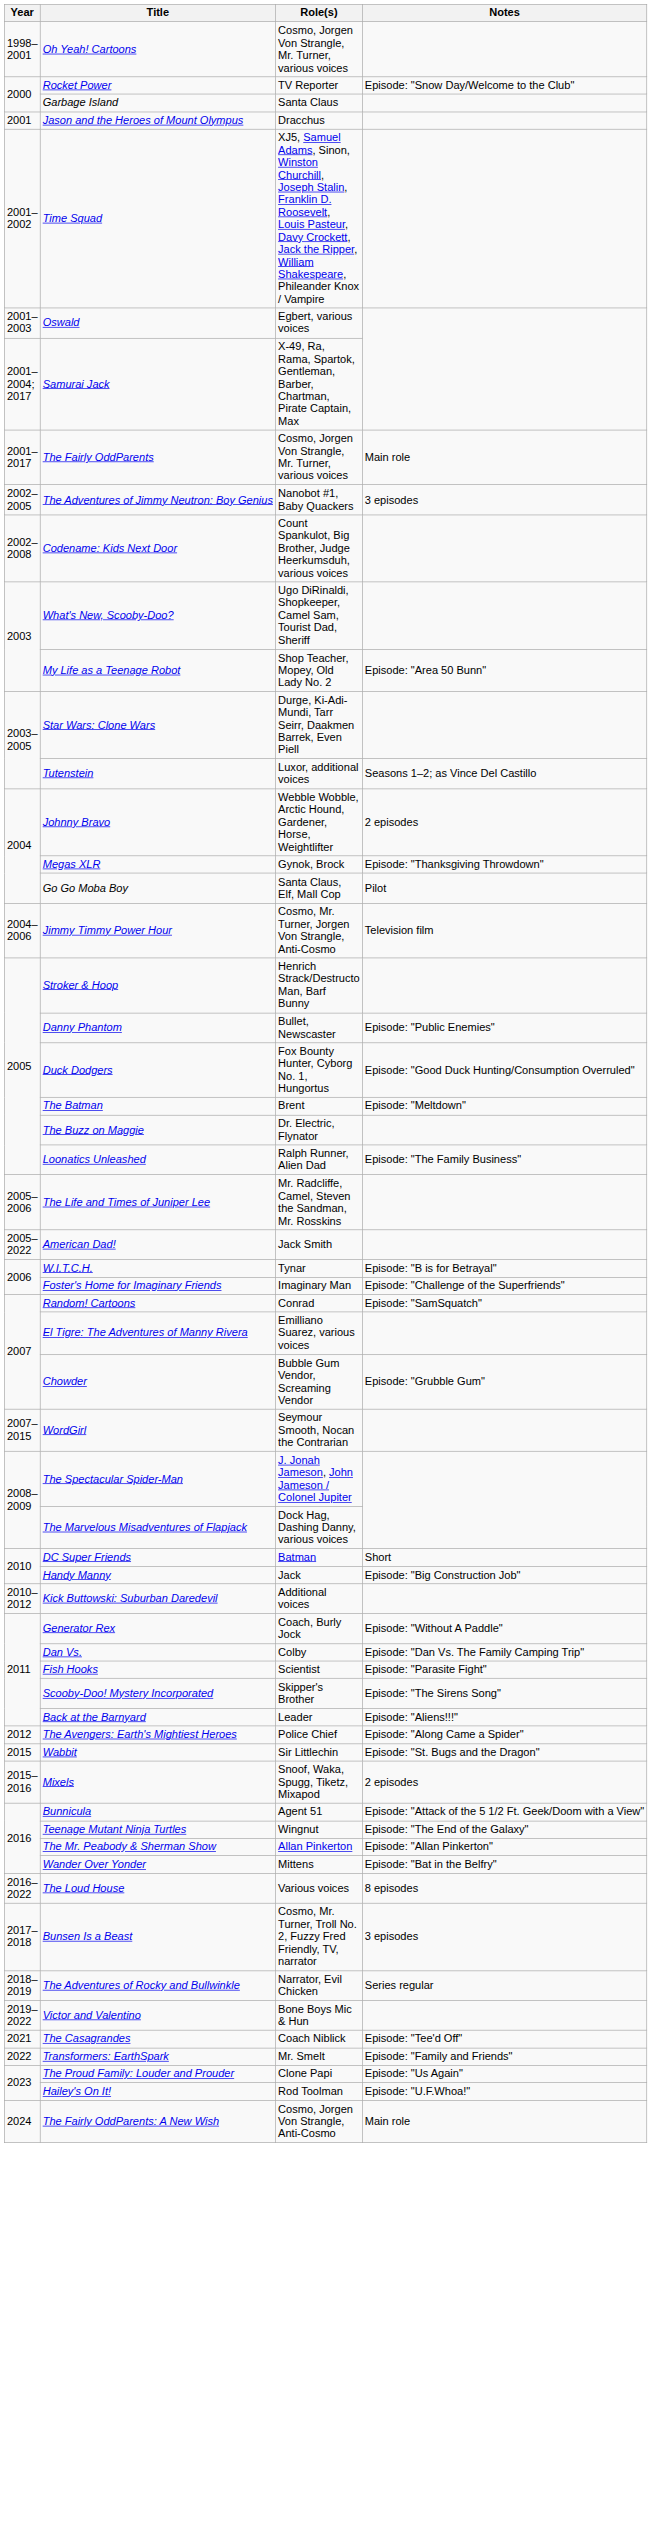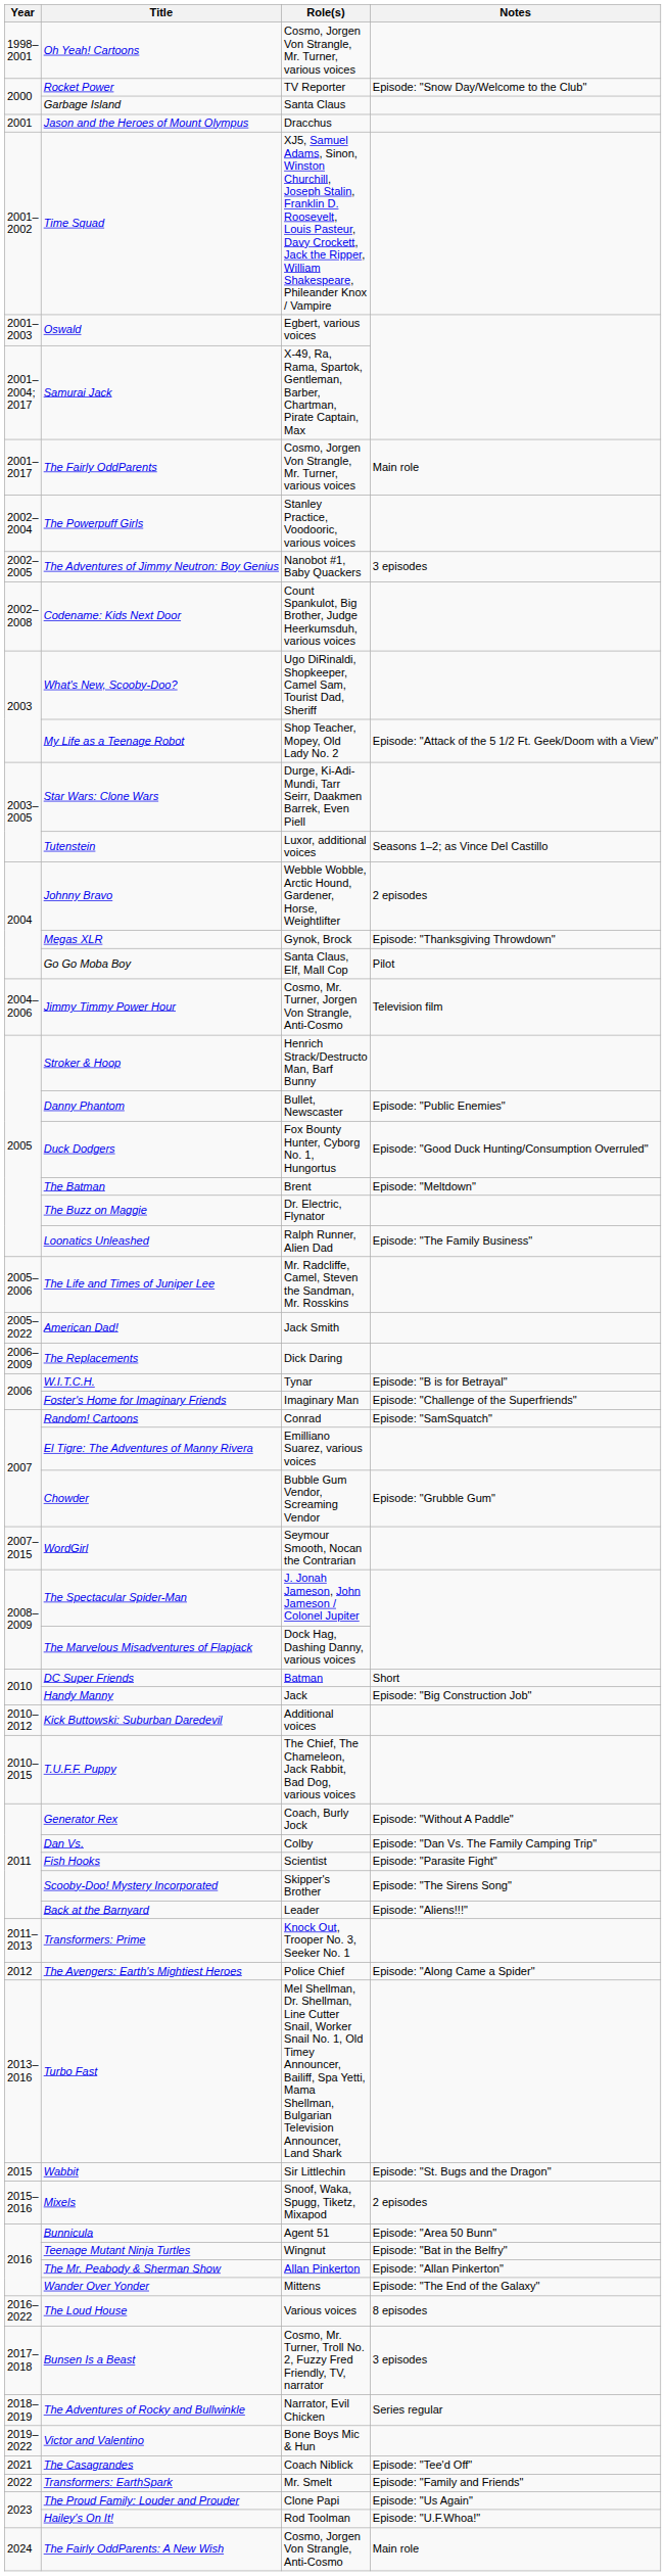 <table class="wikitable">
 <tr>
 <th>Year</th>
 <th>Title</th>
 <th>Role(s)</th>
 <th>Notes</th>
 </tr>
 <tr>
 <td>1998–2001</td>
 <td><em><a href='#'>Oh Yeah! Cartoons</a></em></td>
 <td>Cosmo, Jorgen Von Strangle, Mr. Turner, various voices</td>
 <td></td>
 </tr>
 <tr>
 <td rowspan=2>2000</td>
 <td><em><a href='#'>Rocket Power</a></em></td>
 <td>TV Reporter</td>
 <td>Episode: "Snow Day/Welcome to the Club"</td>
 </tr>
 <tr>
 <td><em>Garbage Island</em></td>
 <td>Santa Claus</td>
 <td></td>
 </tr>
 <tr>
 <td>2001</td>
 <td><em><a href='#'>Jason and the Heroes of Mount Olympus</a></em></td>
 <td>Dracchus</td>
 <td></td>
 </tr>
 <tr>
 <td>2001–2002</td>
 <td><em><a href='#'>Time Squad</a></em></td>
 <td>XJ5, <a href='#'>Samuel Adams</a>, Sinon, <a href='#'>Winston Churchill</a>, <a href='#'>Joseph Stalin</a>, <a href='#'>Franklin D. Roosevelt</a>, <a href='#'>Louis Pasteur</a>, <a href='#'>Davy Crockett</a>, <a href='#'>Jack the Ripper</a>, <a href='#'>William Shakespeare</a>, Phileander Knox / Vampire</td>
 <td></td>
 </tr>
 <tr>
 <td>2001–2003</td>
 <td><em><a href='#'>Oswald</a></em></td>
 <td>Egbert, various voices</td>
 <td rowspan="2"></td>
 </tr>
 <tr>
 <td>2001–2004; 2017</td>
 <td><em><a href='#'>Samurai Jack</a></em></td>
 <td>X-49, Ra, Rama, Spartok, Gentleman, Barber, Chartman, Pirate Captain, Max</td>
 </tr>
 <tr>
 <td>2001–2017</td>
 <td><em><a href='#'>The Fairly OddParents</a></em></td>
 <td>Cosmo, Jorgen Von Strangle, Mr. Turner, various voices</td>
 <td>Main role</td>
 </tr>
 <tr>
+<td>2002–2004</td>
+<td><em><a href='#'>The Powerpuff Girls</a></em></td>
+<td>Stanley Practice, Voodooric, various voices</td>
+<td></td>
+</tr>
+<tr>
 <td>2002–2005</td>
 <td style="white-space: nowrap;"><em><a href='#'>The Adventures of Jimmy Neutron: Boy Genius</a></em></td>
 <td>Nanobot #1, Baby Quackers</td>
 <td>3 episodes</td>
 </tr>
 <tr>
 <td>2002–2008</td>
 <td><em><a href='#'>Codename: Kids Next Door</a></em></td>
 <td>Count Spankulot, Big Brother, Judge Heerkumsduh, various voices</td>
 <td></td>
 </tr>
 <tr>
 <td rowspan=2>2003</td>
 <td><em><a href='#'>What's New, Scooby-Doo?</a></em></td>
 <td>Ugo DiRinaldi, Shopkeeper, Camel Sam, Tourist Dad, Sheriff</td>
 <td></td>
 </tr>
 <tr>
 <td><em><a href='#'>My Life as a Teenage Robot</a></em></td>
 <td>Shop Teacher, Mopey, Old Lady No. 2</td>
-<td>Episode: "Area 50 Bunn"</td>
+<td style="white-space: nowrap;">Episode: "Attack of the 5 1/2 Ft. Geek/Doom with a View"</td>
 </tr>
 <tr>
 <td rowspan=2>2003–2005</td>
 <td><em><a href='#'>Star Wars: Clone Wars</a></em></td>
 <td>Durge, Ki-Adi-Mundi, Tarr Seirr, Daakmen Barrek, Even Piell</td>
 <td></td>
 </tr>
 <tr>
 <td><em><a href='#'>Tutenstein</a></em></td>
 <td>Luxor, additional voices</td>
 <td>Seasons 1–2; as Vince Del Castillo</td>
 </tr>
 <tr>
 <td rowspan="3">2004</td>
 <td><em><a href='#'>Johnny Bravo</a></em></td>
 <td>Webble Wobble, Arctic Hound, Gardener, Horse, Weightlifter</td>
 <td>2 episodes</td>
 </tr>
 <tr>
 <td><em><a href='#'>Megas XLR</a></em></td>
 <td>Gynok, Brock</td>
 <td>Episode: "Thanksgiving Throwdown"</td>
 </tr>
 <tr>
 <td><em>Go Go Moba Boy</em></td>
 <td>Santa Claus, Elf, Mall Cop</td>
 <td>Pilot</td>
 </tr>
 <tr>
 <td>2004–2006</td>
 <td><em><a href='#'>Jimmy Timmy Power Hour</a></em></td>
 <td>Cosmo, Mr. Turner, Jorgen Von Strangle, Anti-Cosmo</td>
 <td>Television  film </td>
 </tr>
 <tr>
 <td rowspan=6>2005</td>
 <td><em><a href='#'>Stroker & Hoop</a></em></td>
 <td>Henrich Strack/Destructo Man, Barf Bunny</td>
 <td></td>
 </tr>
 <tr>
 <td><em><a href='#'>Danny Phantom</a></em></td>
 <td>Bullet, Newscaster</td>
 <td>Episode: "Public Enemies"</td>
 </tr>
 <tr>
 <td><em><a href='#'>Duck Dodgers</a></em></td>
 <td>Fox Bounty Hunter, Cyborg No. 1, Hungortus</td>
 <td>Episode: "Good Duck Hunting/Consumption Overruled"</td>
 </tr>
 <tr>
 <td><em><a href='#'>The Batman</a></em></td>
 <td>Brent</td>
 <td>Episode: "Meltdown"</td>
 </tr>
 <tr>
 <td><em><a href='#'>The Buzz on Maggie</a></em></td>
 <td>Dr. Electric, Flynator</td>
 <td></td>
 </tr>
 <tr>
 <td><em><a href='#'>Loonatics Unleashed</a></em></td>
 <td>Ralph Runner, Alien Dad</td>
 <td>Episode: "The Family Business"</td>
 </tr>
 <tr>
 <td>2005–2006</td>
 <td><em><a href='#'>The Life and Times of Juniper Lee</a></em></td>
 <td>Mr. Radcliffe, Camel, Steven the Sandman, Mr. Rosskins</td>
 <td></td>
 </tr>
 <tr>
 <td>2005–2022</td>
 <td><em><a href='#'>American Dad!</a></em></td>
 <td>Jack Smith</td>
 <td></td>
 </tr>
 <tr>
+<td>2006–2009</td>
+<td><em><a href='#'>The Replacements</a></em></td>
+<td>Dick Daring</td>
+<td></td>
+</tr>
+<tr>
 <td rowspan=2>2006</td>
 <td><em><a href='#'>W.I.T.C.H.</a></em></td>
 <td>Tynar</td>
 <td>Episode: "B is for Betrayal"</td>
 </tr>
 <tr>
 <td><em><a href='#'>Foster's Home for Imaginary Friends</a></em></td>
 <td>Imaginary Man</td>
 <td>Episode: "Challenge of the Superfriends"</td>
 </tr>
 <tr>
 <td rowspan=3>2007</td>
 <td><em><a href='#'>Random! Cartoons</a></em></td>
 <td>Conrad</td>
 <td>Episode: "SamSquatch"</td>
 </tr>
 <tr>
 <td><em><a href='#'>El Tigre: The Adventures of Manny Rivera</a></em></td>
 <td>Emilliano Suarez, various voices</td>
 <td></td>
 </tr>
 <tr>
 <td><em><a href='#'>Chowder</a></em></td>
 <td>Bubble Gum Vendor, Screaming Vendor</td>
 <td>Episode: "Grubble Gum"</td>
 </tr>
 <tr>
 <td>2007–2015</td>
 <td><em><a href='#'>WordGirl</a></em></td>
 <td>Seymour Smooth, Nocan the Contrarian</td>
 <td></td>
 </tr>
 <tr>
 <td rowspan=2>2008–2009</td>
 <td><em><a href='#'>The Spectacular Spider-Man</a></em></td>
 <td><a href='#'>J. Jonah Jameson</a>, <a href='#'>John Jameson / Colonel Jupiter</a></td>
 <td rowspan="2"></td>
 </tr>
 <tr>
 <td><em><a href='#'>The Marvelous Misadventures of Flapjack</a></em></td>
 <td>Dock Hag, Dashing Danny, various voices</td>
 </tr>
 <tr>
 <td rowspan=2>2010</td>
 <td><em><a href='#'>DC Super Friends</a></em></td>
 <td><a href='#'>Batman</a></td>
 <td>Short</td>
 </tr>
 <tr>
 <td><em><a href='#'>Handy Manny</a></em></td>
 <td>Jack</td>
 <td>Episode: "Big Construction Job"</td>
 </tr>
 <tr>
 <td>2010–2012</td>
 <td><em><a href='#'>Kick Buttowski: Suburban Daredevil</a></em></td>
 <td>Additional voices</td>
 <td></td>
 </tr>
 <tr>
+<td>2010–2015</td>
+<td><em><a href='#'>T.U.F.F. Puppy</a></em></td>
+<td>The Chief, The Chameleon, Jack Rabbit, Bad Dog, various voices</td>
+<td></td>
+</tr>
+<tr>
 <td rowspan="5">2011</td>
 <td><em><a href='#'>Generator Rex</a></em></td>
 <td>Coach, Burly Jock</td>
 <td>Episode: "Without A Paddle"</td>
 </tr>
 <tr>
 <td><em><a href='#'>Dan Vs.</a></em></td>
 <td>Colby</td>
 <td>Episode: "Dan Vs. The Family Camping Trip"</td>
 </tr>
 <tr>
 <td><em><a href='#'>Fish Hooks</a></em></td>
 <td>Scientist</td>
 <td>Episode: "Parasite Fight"</td>
 </tr>
 <tr>
 <td><em><a href='#'>Scooby-Doo! Mystery Incorporated</a></em></td>
 <td>Skipper's Brother</td>
 <td>Episode: "The Sirens Song"</td>
 </tr>
 <tr>
 <td><em><a href='#'>Back at the Barnyard</a></em></td>
 <td>Leader</td>
 <td>Episode: "Aliens!!!"</td>
 </tr>
 <tr>
+<td>2011–2013</td>
+<td><em><a href='#'>Transformers: Prime</a></em></td>
+<td><a href='#'>Knock Out</a>, Trooper No. 3, Seeker No. 1</td>
+<td></td>
+</tr>
+<tr>
 <td>2012</td>
 <td><em><a href='#'>The Avengers: Earth's Mightiest Heroes</a></em></td>
 <td>Police Chief</td>
 <td>Episode: "Along Came a Spider"</td>
+</tr>
+<tr>
+<td>2013–2016</td>
+<td><em><a href='#'>Turbo Fast</a></em></td>
+<td>Mel Shellman, Dr. Shellman, Line Cutter Snail, Worker Snail No. 1, Old Timey Announcer, Bailiff, Spa Yetti, Mama Shellman, Bulgarian Television Announcer, Land Shark</td>
+<td></td>
 </tr>
 <tr>
 <td>2015</td>
 <td><em><a href='#'>Wabbit</a></em></td>
 <td>Sir Littlechin</td>
 <td>Episode: "St. Bugs and the Dragon"</td>
 </tr>
 <tr>
 <td>2015–2016</td>
 <td><em><a href='#'>Mixels</a></em></td>
 <td>Snoof, Waka, Spugg, Tiketz, Mixapod</td>
 <td>2 episodes</td>
 </tr>
 <tr>
 <td rowspan="4">2016</td>
 <td><em><a href='#'>Bunnicula</a></em></td>
 <td>Agent 51</td>
-<td style="white-space: nowrap;">Episode: "Attack of the 5 1/2 Ft. Geek/Doom with a View"</td>
+<td>Episode: "Area 50 Bunn"</td>
 </tr>
 <tr>
 <td><em><a href='#'>Teenage Mutant Ninja Turtles</a></em></td>
 <td>Wingnut</td>
-<td>Episode: "The End of the Galaxy"</td>
+<td>Episode: "Bat in the Belfry"</td>
 </tr>
 <tr>
 <td><em><a href='#'>The Mr. Peabody & Sherman Show</a></em></td>
 <td><a href='#'>Allan Pinkerton</a></td>
 <td>Episode: "Allan Pinkerton"</td>
 </tr>
 <tr>
 <td><em><a href='#'>Wander Over Yonder</a></em></td>
 <td>Mittens</td>
-<td>Episode: "Bat in the Belfry"</td>
+<td>Episode: "The End of the Galaxy"</td>
 </tr>
 <tr>
 <td>2016–2022</td>
 <td><em><a href='#'>The Loud House</a></em></td>
 <td>Various voices</td>
 <td>8 episodes</td>
 </tr>
 <tr>
 <td>2017–2018</td>
 <td><em><a href='#'>Bunsen Is a Beast</a></em></td>
 <td>Cosmo, Mr. Turner, Troll No. 2, Fuzzy Fred Friendly, TV, narrator</td>
 <td>3 episodes</td>
 </tr>
 <tr>
 <td>2018–2019</td>
 <td><em><a href='#'>The Adventures of Rocky and Bullwinkle</a></em></td>
 <td>Narrator, Evil Chicken</td>
 <td>Series regular</td>
 </tr>
 <tr>
 <td>2019–2022</td>
 <td><em><a href='#'>Victor and Valentino</a></em></td>
 <td>Bone Boys Mic & Hun</td>
 <td></td>
 </tr>
 <tr>
 <td>2021</td>
 <td><em><a href='#'>The Casagrandes</a></em></td>
 <td>Coach Niblick</td>
 <td>Episode: "Tee'd Off"</td>
 </tr>
 <tr>
 <td>2022</td>
 <td><em><a href='#'>Transformers: EarthSpark</a></em></td>
 <td>Mr. Smelt</td>
 <td>Episode: "Family and Friends"</td>
 </tr>
 <tr>
 <td rowspan="2">2023</td>
 <td><em><a href='#'>The Proud Family: Louder and Prouder</a></em></td>
 <td>Clone Papi</td>
 <td>Episode: "Us Again"</td>
 </tr>
 <tr>
 <td><em><a href='#'>Hailey's On It!</a></em></td>
 <td>Rod Toolman</td>
 <td>Episode: "U.F.Whoa!"</td>
 </tr>
 <tr>
 <td>2024</td>
 <td><em><a href='#'>The Fairly OddParents: A New Wish</a></em></td>
 <td>Cosmo, Jorgen Von Strangle, Anti-Cosmo</td>
 <td>Main role</td>
 </tr>
 </table>
